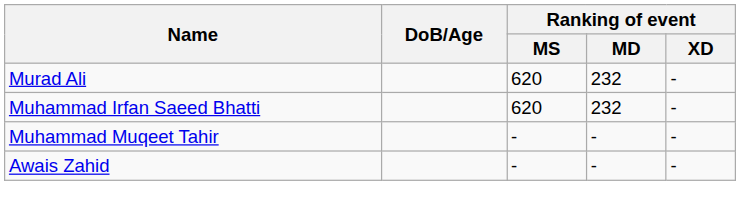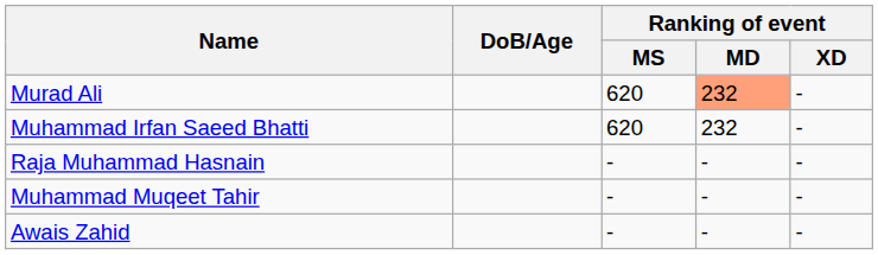 <table class="wikitable" style="width:600px; font-size:95%;">
 <tr>
 <th rowspan="2" align="left">Name</th>
 <th rowspan="2" align="left">DoB/Age</th>
 <th colspan="3" align="center">Ranking of event</th>
 </tr>
 <tr>
 <th align="center">MS</th>
 <th>MD</th>
 <th align="center">XD</th>
 </tr>
 <tr>
 <td><a href='#'>Murad Ali</a></td>
 <td></td>
 <td>620</td>
-<td>232</td>
+<td style="background: lightsalmon;">232</td>
 <td>-</td>
 </tr>
 <tr>
 <td><a href='#'>Muhammad Irfan Saeed Bhatti</a></td>
 <td></td>
 <td>620</td>
 <td>232</td>
+<td>-</td>
+</tr>
+<tr>
+<td><a href='#'>Raja Muhammad Hasnain</a></td>
+<td></td>
+<td>-</td>
+<td>-</td>
 <td>-</td>
 </tr>
 <tr>
 <td><a href='#'>Muhammad Muqeet Tahir</a></td>
 <td></td>
 <td>-</td>
 <td>-</td>
 <td>-</td>
 </tr>
 <tr>
 <td><a href='#'>Awais Zahid</a></td>
 <td></td>
 <td>-</td>
 <td>-</td>
 <td>-</td>
 </tr>
 </table>
